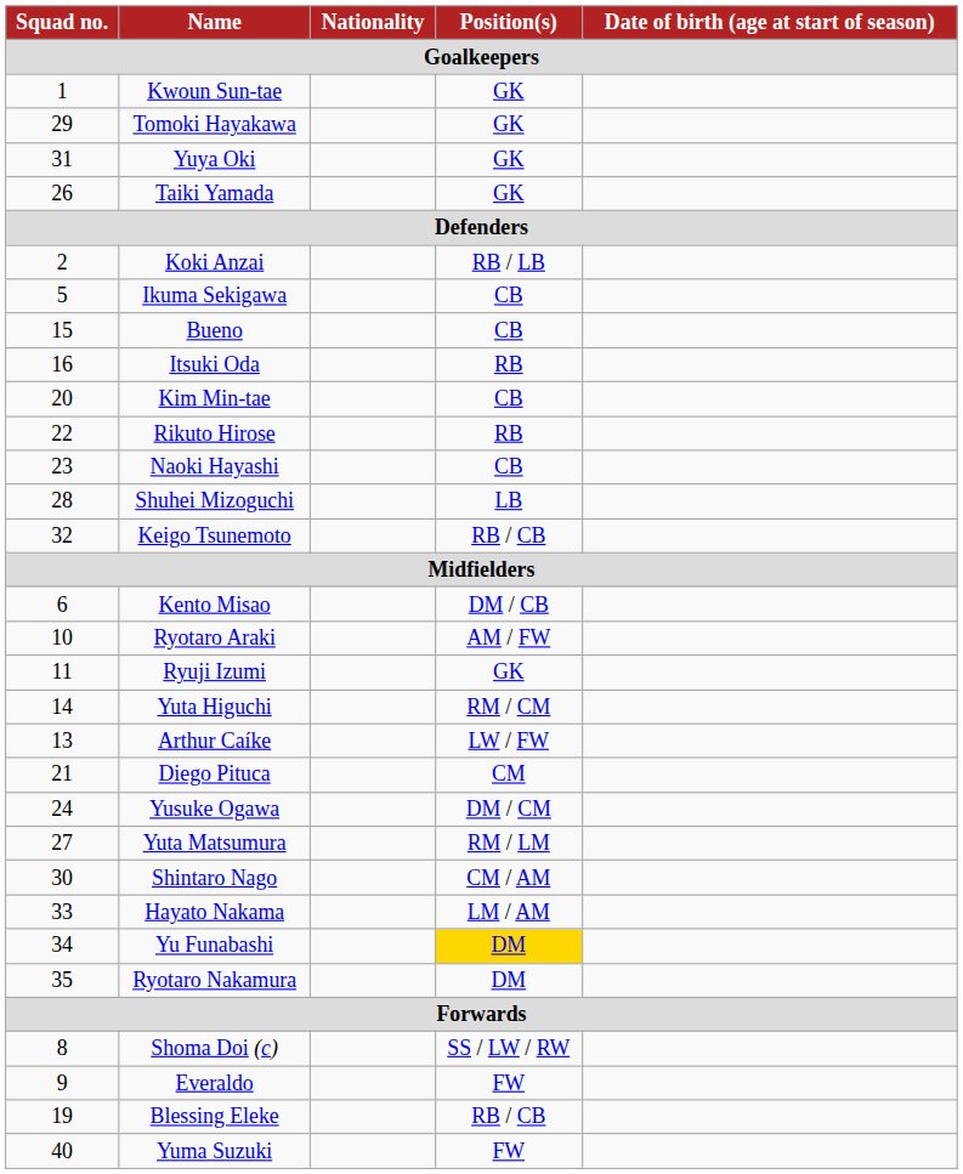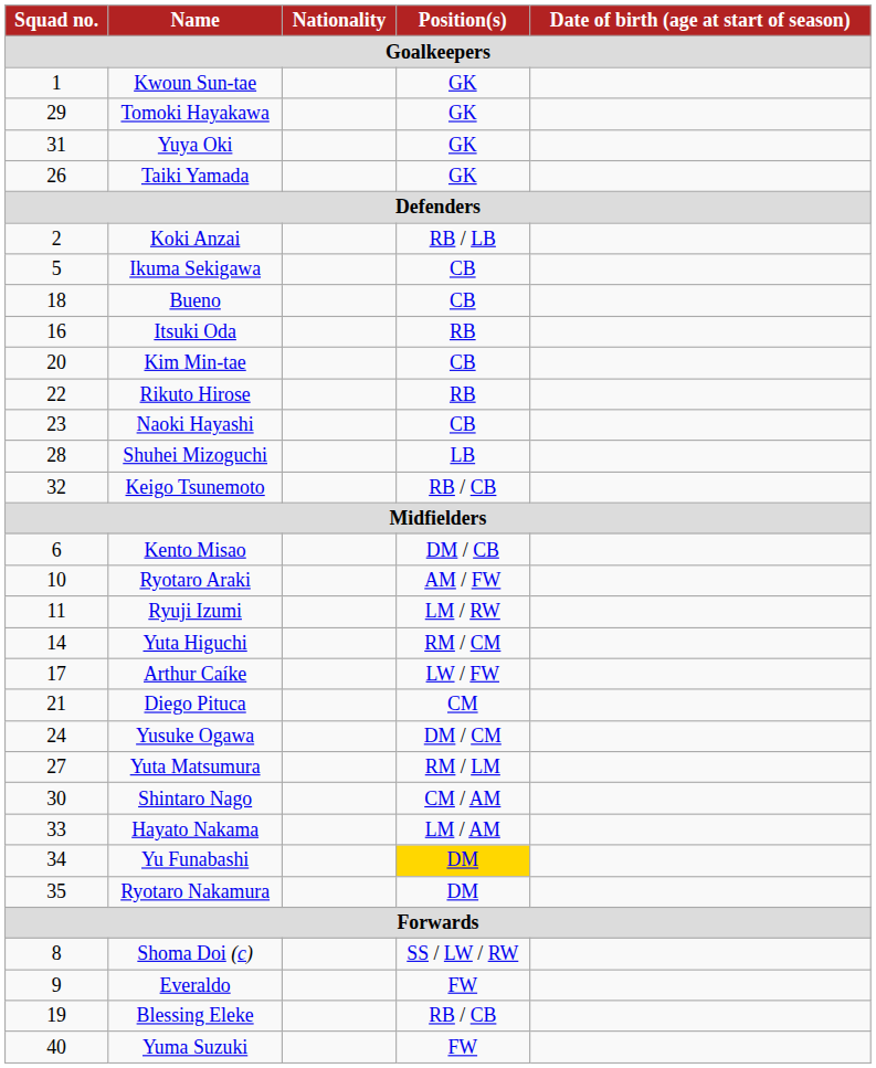 <table class="wikitable" style="text-align:center;width:80%">
 <tr>
 <th style="background:firebrick; color:white; text-align:center;">Squad no.</th>
 <th style="background:firebrick; color:white; text-align:center;">Name</th>
 <th style="background:firebrick; color:white; text-align:center;">Nationality</th>
 <th style="background:firebrick; color:white; text-align:center;">Position(s)</th>
 <th style="background:firebrick; color:white; text-align:center;">Date of birth (age at start of season)</th>
 </tr>
 <tr>
 <th colspan="5" style="background:#dcdcdc; text-align:center;">Goalkeepers</th>
 </tr>
 <tr>
 <td>1</td>
 <td><a href='#'>Kwoun Sun-tae</a></td>
 <td></td>
 <td><a href='#'>GK</a></td>
 <td></td>
 </tr>
 <tr>
 <td>29</td>
 <td><a href='#'>Tomoki Hayakawa</a></td>
 <td></td>
 <td><a href='#'>GK</a></td>
 <td></td>
 </tr>
 <tr>
 <td>31</td>
 <td><a href='#'>Yuya Oki</a></td>
 <td></td>
 <td><a href='#'>GK</a></td>
 <td></td>
 </tr>
 <tr>
 <td>26</td>
 <td><a href='#'>Taiki Yamada</a></td>
 <td></td>
 <td><a href='#'>GK</a></td>
 <td></td>
 </tr>
 <tr>
 <th colspan="5" style="background:#dcdcdc; text-align:center;">Defenders</th>
 </tr>
 <tr>
 <td>2</td>
 <td><a href='#'>Koki Anzai</a></td>
 <td></td>
 <td><a href='#'>RB</a> / <a href='#'>LB</a></td>
 <td></td>
 </tr>
 <tr>
 <td>5</td>
 <td><a href='#'>Ikuma Sekigawa</a></td>
 <td></td>
 <td><a href='#'>CB</a></td>
 <td></td>
 </tr>
 <tr>
-<td>15</td>
+<td>18</td>
 <td><a href='#'>Bueno</a></td>
 <td></td>
 <td><a href='#'>CB</a></td>
 <td></td>
 </tr>
 <tr>
 <td>16</td>
 <td><a href='#'>Itsuki Oda</a></td>
 <td></td>
 <td><a href='#'>RB</a></td>
 <td></td>
 </tr>
 <tr>
 <td>20</td>
 <td><a href='#'>Kim Min-tae</a></td>
 <td></td>
 <td><a href='#'>CB</a></td>
 <td></td>
 </tr>
 <tr>
 <td>22</td>
 <td><a href='#'>Rikuto Hirose</a></td>
 <td></td>
 <td><a href='#'>RB</a></td>
 <td></td>
 </tr>
 <tr>
 <td>23</td>
 <td><a href='#'>Naoki Hayashi</a></td>
 <td></td>
 <td><a href='#'>CB</a></td>
 <td></td>
 </tr>
 <tr>
 <td>28</td>
 <td><a href='#'>Shuhei Mizoguchi</a></td>
 <td></td>
 <td><a href='#'>LB</a></td>
 <td></td>
 </tr>
 <tr>
 <td>32</td>
 <td><a href='#'>Keigo Tsunemoto</a></td>
 <td></td>
 <td><a href='#'>RB</a> / <a href='#'>CB</a></td>
 <td></td>
 </tr>
 <tr>
 <th colspan="5" style="background:#dcdcdc; text-align:center;">Midfielders</th>
 </tr>
 <tr>
 <td>6</td>
 <td><a href='#'>Kento Misao</a></td>
 <td></td>
 <td><a href='#'>DM</a> / <a href='#'>CB</a></td>
 <td></td>
 </tr>
 <tr>
 <td>10</td>
 <td><a href='#'>Ryotaro Araki</a></td>
 <td></td>
 <td><a href='#'>AM</a> / <a href='#'>FW</a></td>
 <td></td>
 </tr>
 <tr>
 <td>11</td>
 <td><a href='#'>Ryuji Izumi</a></td>
 <td></td>
-<td><a href='#'>GK</a></td>
+<td><a href='#'>LM</a> / <a href='#'>RW</a></td>
 <td></td>
 </tr>
 <tr>
 <td>14</td>
 <td><a href='#'>Yuta Higuchi</a></td>
 <td></td>
 <td><a href='#'>RM</a> / <a href='#'>CM</a></td>
 <td></td>
 </tr>
 <tr>
-<td>13</td>
+<td>17</td>
 <td><a href='#'>Arthur Caíke</a></td>
 <td></td>
 <td><a href='#'>LW</a> / <a href='#'>FW</a></td>
 <td></td>
 </tr>
 <tr>
 <td>21</td>
 <td><a href='#'>Diego Pituca</a></td>
 <td></td>
 <td><a href='#'>CM</a></td>
 <td></td>
 </tr>
 <tr>
 <td>24</td>
 <td><a href='#'>Yusuke Ogawa</a></td>
 <td></td>
 <td><a href='#'>DM</a> / <a href='#'>CM</a></td>
 <td></td>
 </tr>
 <tr>
 <td>27</td>
 <td><a href='#'>Yuta Matsumura</a></td>
 <td></td>
 <td><a href='#'>RM</a> / <a href='#'>LM</a></td>
 <td></td>
 </tr>
 <tr>
 <td>30</td>
 <td><a href='#'>Shintaro Nago</a></td>
 <td></td>
 <td><a href='#'>CM</a> / <a href='#'>AM</a></td>
 <td></td>
 </tr>
 <tr>
 <td>33</td>
 <td><a href='#'>Hayato Nakama</a></td>
 <td></td>
 <td><a href='#'>LM</a> / <a href='#'>AM</a></td>
 <td></td>
 </tr>
 <tr>
 <td>34</td>
 <td><a href='#'>Yu Funabashi</a></td>
 <td></td>
 <td style="background: gold;"><a href='#'>DM</a></td>
 <td></td>
 </tr>
 <tr>
 <td>35</td>
 <td><a href='#'>Ryotaro Nakamura</a></td>
 <td></td>
 <td><a href='#'>DM</a></td>
 <td></td>
 </tr>
 <tr>
 <th colspan="12" style="background:#dcdcdc; text-align:center;">Forwards</th>
 </tr>
 <tr>
 <td>8</td>
 <td><a href='#'>Shoma Doi</a> <em>(<a href='#'>c</a>)</em></td>
 <td></td>
 <td><a href='#'>SS</a> / <a href='#'>LW</a> / <a href='#'>RW</a></td>
 <td></td>
 </tr>
 <tr>
 <td>9</td>
 <td><a href='#'>Everaldo</a></td>
 <td></td>
 <td><a href='#'>FW</a></td>
 <td></td>
 </tr>
 <tr>
 <td>19</td>
 <td><a href='#'>Blessing Eleke</a></td>
 <td></td>
 <td><a href='#'>RB</a> / <a href='#'>CB</a></td>
 <td></td>
 </tr>
 <tr>
 <td>40</td>
 <td><a href='#'>Yuma Suzuki</a></td>
 <td></td>
 <td><a href='#'>FW</a></td>
 <td></td>
 </tr>
 </table>
